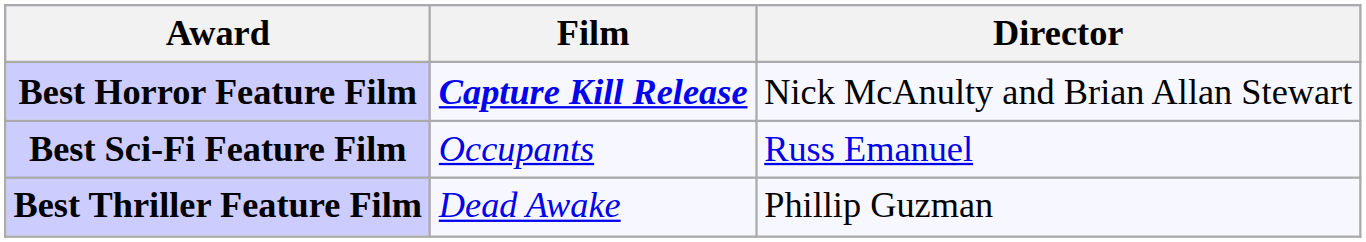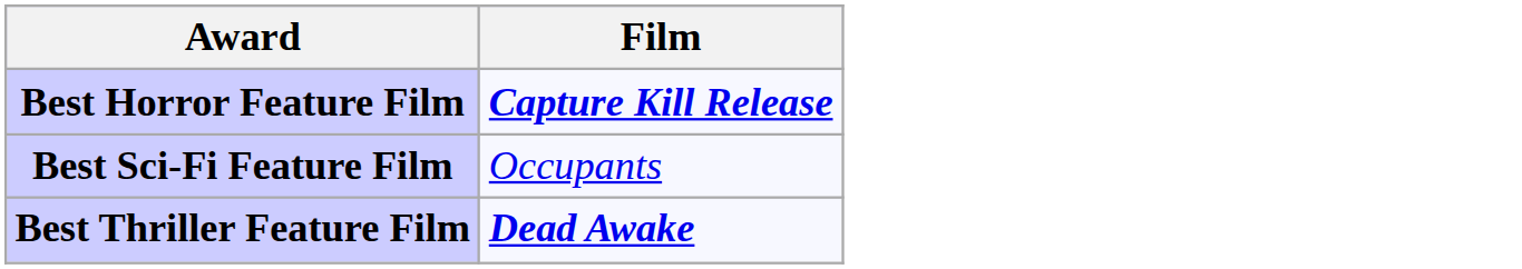 <table class="wikitable sortable">
 <tr style=background:#ccccff>
 <th>Award</th>
 <th>Film</th>
-<th>Director</th>
 </tr>
 <tr>
 <th style="background: #ccccff;">Best Horror Feature Film</th>
 <td style="background: #f7f8ff; white-space: nowrap;"><strong><em><a href='#'>Capture Kill Release</a></em></strong></td>
-<td style="background: #f7f8ff; white-space: nowrap;">Nick McAnulty and Brian Allan Stewart</td>
 </tr>
 <tr>
 <th style="background: #ccccff;">Best Sci-Fi Feature Film</th>
 <td style="background: #f7f8ff; white-space: nowrap;"><em><a href='#'>Occupants</a></em></td>
-<td style="background: #f7f8ff; white-space: nowrap;"><a href='#'>Russ Emanuel</a></td>
 </tr>
 <tr>
 <th style="background: #ccccff;">Best Thriller Feature Film</th>
-<td style="background: #f7f8ff; white-space: nowrap;"><em><a href='#'>Dead Awake</a></em></td>
-<td style="background: #f7f8ff; white-space: nowrap;">Phillip Guzman</td>
+<td style="background: #f7f8ff; white-space: nowrap;"><strong><em><a href='#'>Dead Awake</a></em></strong></td>
 </tr>
 </table>
